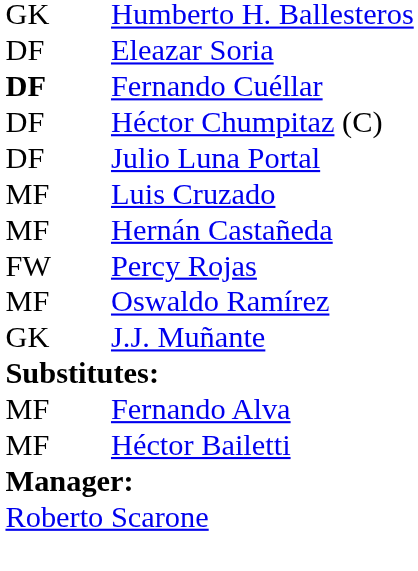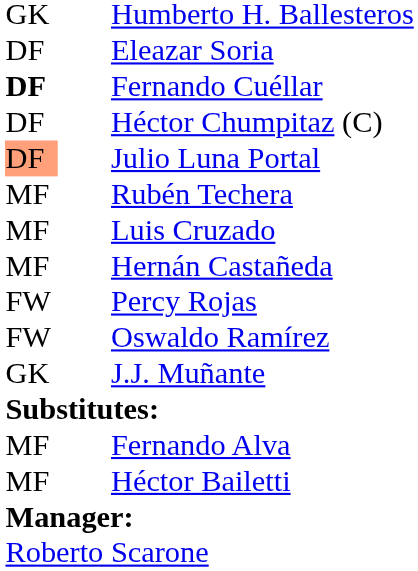 <table cellspacing="0" cellpadding="0" style="font-size:90%; margin:0.2em auto;">
 <tr>
 <th width="25"></th>
 <th width="25"></th>
 </tr>
 <tr>
 <td>GK</td>
 <td></td>
 <td> <a href='#'>Humberto H. Ballesteros</a></td>
 </tr>
 <tr>
 <td>DF</td>
 <td></td>
 <td> <a href='#'>Eleazar Soria</a></td>
 </tr>
 <tr>
 <td><strong>DF</strong></td>
 <td></td>
 <td> <a href='#'>Fernando Cuéllar</a></td>
 </tr>
 <tr>
 <td>DF</td>
 <td></td>
 <td> <a href='#'>Héctor Chumpitaz</a> (C)</td>
 </tr>
 <tr>
-<td>DF</td>
+<td style="background: lightsalmon;">DF</td>
 <td></td>
 <td> <a href='#'>Julio Luna Portal</a></td>
+</tr>
+<tr>
+<td>MF</td>
+<td></td>
+<td> <a href='#'>Rubén Techera</a></td>
+<td></td>
+<td></td>
 </tr>
 <tr>
 <td>MF</td>
 <td></td>
 <td> <a href='#'>Luis Cruzado</a></td>
 </tr>
 <tr>
 <td>MF</td>
 <td></td>
 <td> <a href='#'>Hernán Castañeda</a></td>
 </tr>
 <tr>
 <td>FW</td>
 <td></td>
 <td> <a href='#'>Percy Rojas</a></td>
 </tr>
 <tr>
-<td>MF</td>
+<td>FW</td>
 <td></td>
 <td> <a href='#'>Oswaldo Ramírez</a></td>
 <td></td>
 <td></td>
 </tr>
 <tr>
 <td>GK</td>
 <td></td>
 <td> <a href='#'>J.J. Muñante</a></td>
 </tr>
 <tr>
 <td colspan=3><strong>Substitutes:</strong></td>
 </tr>
 <tr>
 <td>MF</td>
 <td></td>
 <td> <a href='#'>Fernando Alva</a></td>
 <td></td>
 <td></td>
 </tr>
 <tr>
 <td>MF</td>
 <td></td>
 <td> <a href='#'>Héctor Bailetti</a></td>
 <td></td>
 <td></td>
 </tr>
 <tr>
 <td colspan=3><strong>Manager:</strong></td>
 </tr>
 <tr>
 <td colspan=4> <a href='#'>Roberto Scarone</a></td>
 </tr>
 </table>
